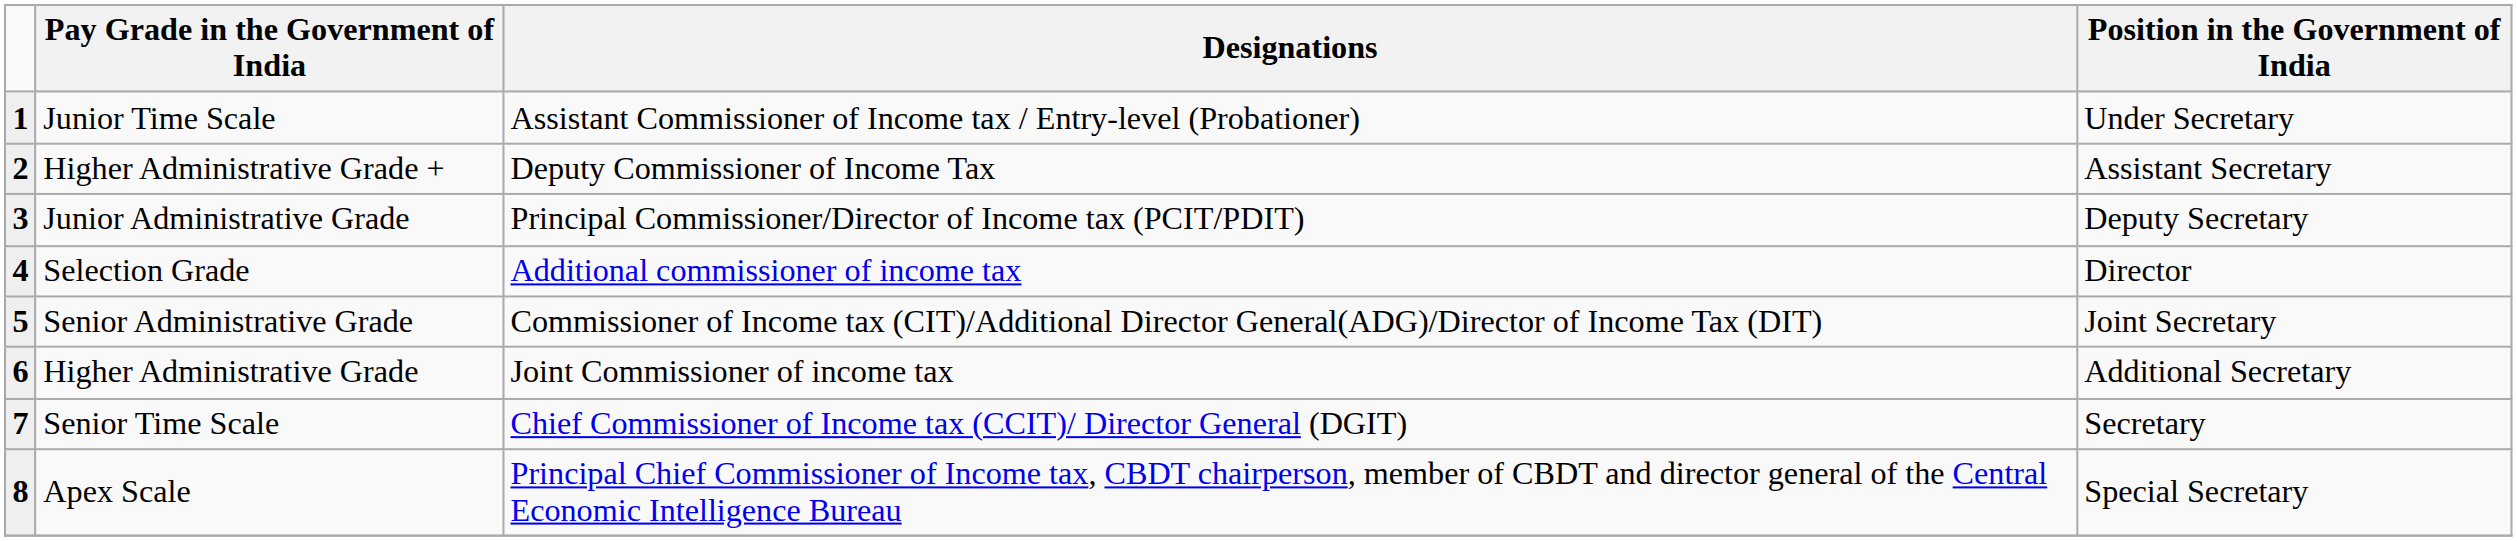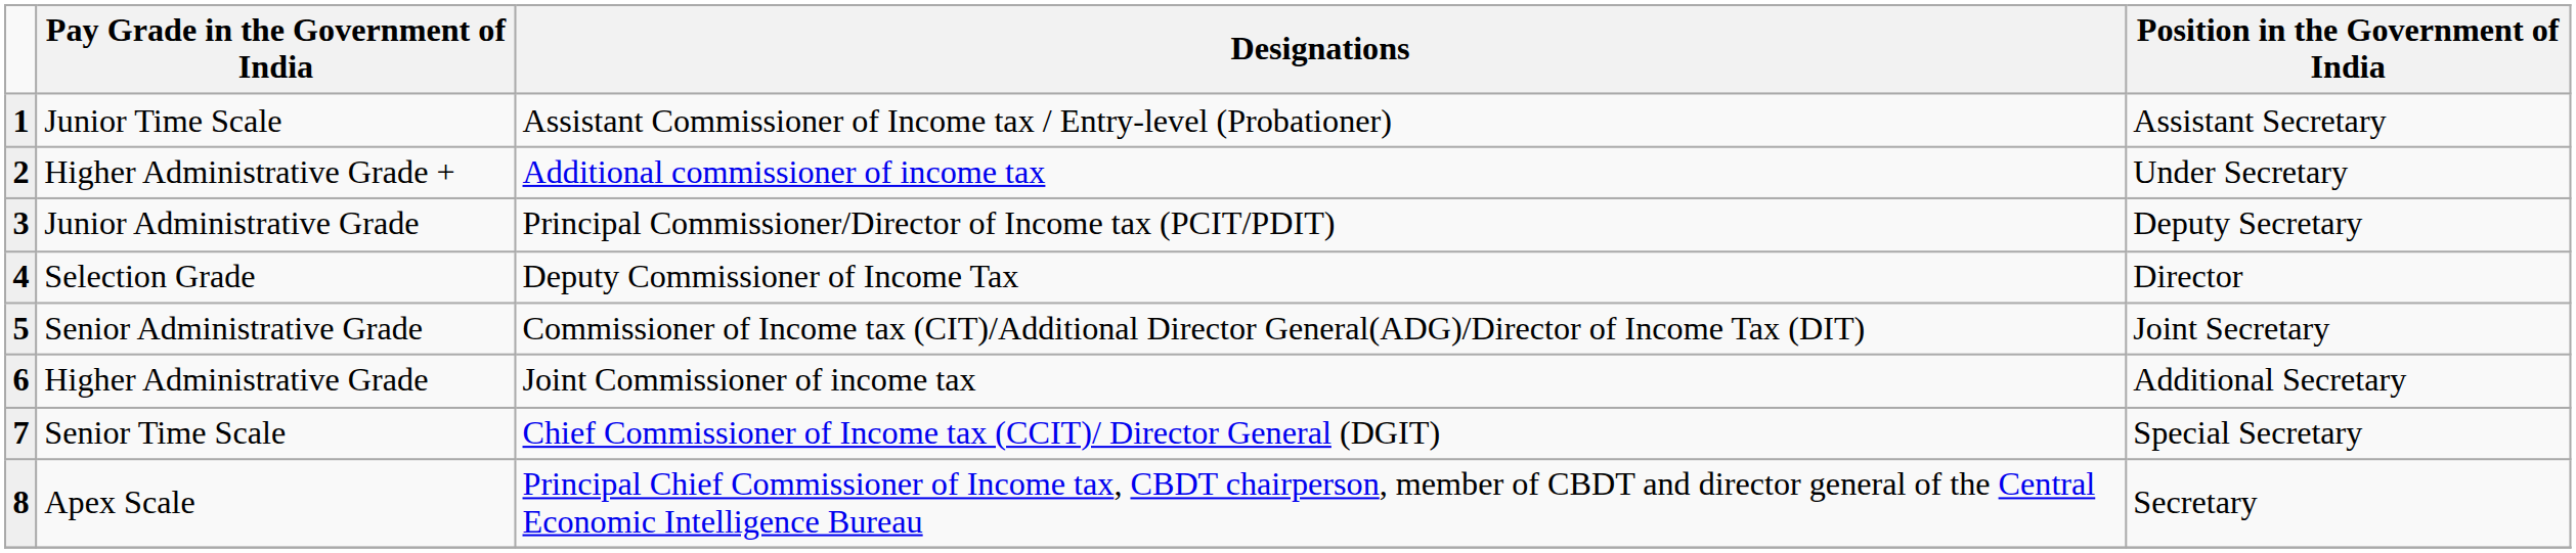 <table class="wikitable plainrowheaders">
 <tr>
 <td></td>
 <th scope="col">Pay Grade in the Government of India</th>
 <th scope="col">Designations</th>
 <th scope="col">Position in the Government of India</th>
 </tr>
 <tr>
 <th scope="row" style="background:#efefef;">1</th>
 <td>Junior Time Scale</td>
 <td>Assistant Commissioner of Income tax / Entry-level (Probationer)</td>
-<td>Under Secretary</td>
+<td>Assistant Secretary</td>
 </tr>
 <tr>
 <th scope="row" style="background:#efefef;">2</th>
 <td>Higher Administrative Grade +</td>
-<td>Deputy Commissioner of Income Tax</td>
-<td>Assistant Secretary</td>
+<td><a href='#'>Additional commissioner of income tax</a></td>
+<td>Under Secretary</td>
 </tr>
 <tr>
 <th scope="row" style="background:#efefef;">3</th>
 <td>Junior Administrative Grade</td>
 <td>Principal Commissioner/Director of Income tax (PCIT/PDIT)</td>
 <td>Deputy Secretary</td>
 </tr>
 <tr>
 <th scope="row" style="background:#efefef;">4</th>
 <td>Selection Grade</td>
-<td><a href='#'>Additional commissioner of income tax</a></td>
+<td>Deputy Commissioner of Income Tax</td>
 <td>Director</td>
 </tr>
 <tr>
 <th scope="row" style="background:#efefef;">5</th>
 <td>Senior Administrative Grade</td>
 <td>Commissioner of Income tax (CIT)/Additional Director General(ADG)/Director of Income Tax (DIT)</td>
 <td>Joint Secretary</td>
 </tr>
 <tr>
 <th scope="row" style="background:#efefef;">6</th>
 <td>Higher Administrative Grade</td>
 <td>Joint Commissioner of income tax</td>
 <td>Additional Secretary</td>
 </tr>
 <tr>
 <th scope="row" style="background:#efefef;">7</th>
 <td>Senior Time Scale</td>
 <td><a href='#'>Chief Commissioner of Income tax (CCIT)/ Director General</a> (DGIT)</td>
-<td>Secretary</td>
+<td>Special Secretary</td>
 </tr>
 <tr>
 <th scope="row" style="background:#efefef;">8</th>
 <td>Apex Scale</td>
 <td><a href='#'>Principal Chief Commissioner of Income tax</a>, <a href='#'>CBDT chairperson</a>, member of CBDT and director general of the <a href='#'>Central Economic Intelligence Bureau</a></td>
-<td>Special Secretary</td>
+<td>Secretary</td>
 </tr>
 <tr>
 </tr>
 </table>
